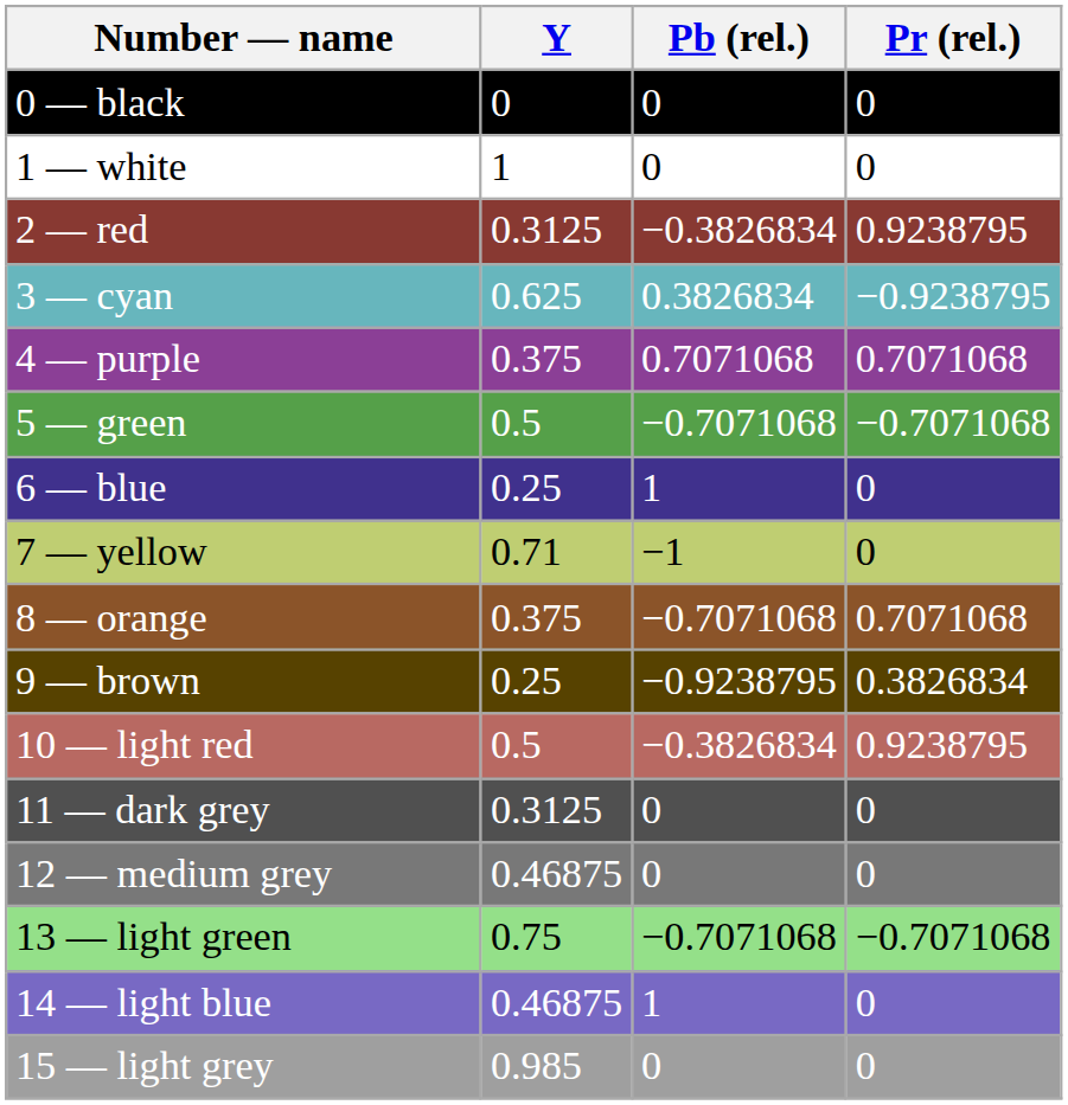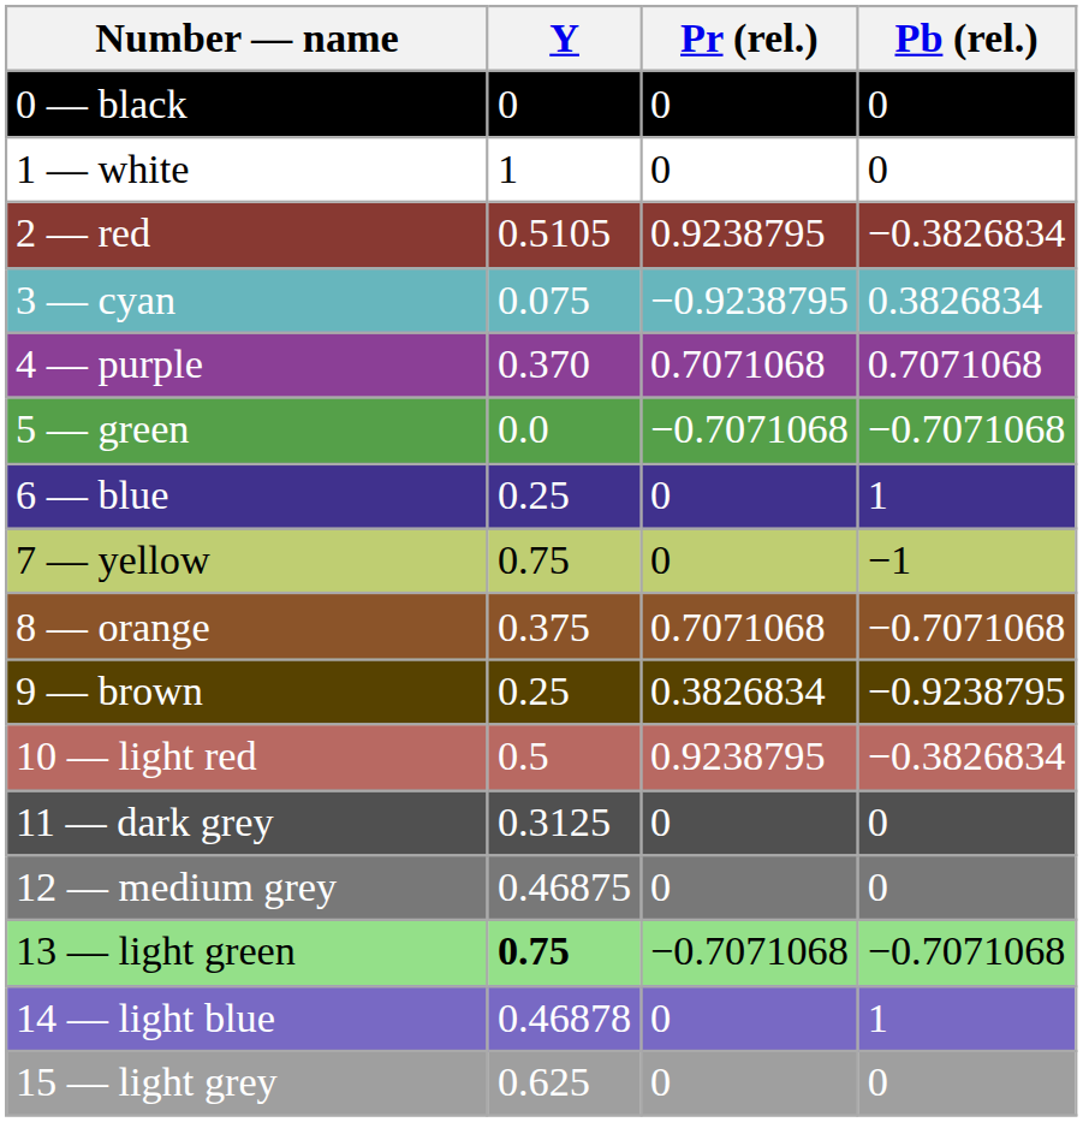 <table class="wikitable sortable" style="border-style: none;" border="1" cellpadding="5">
 <tr>
 <th style="width: 135pt;">Number — name</th>
 <th><a href='#'>Y</a></th>
+<th><a href='#'>Pr</a> (rel.)</th>
 <th><a href='#'>Pb</a> (rel.)</th>
-<th><a href='#'>Pr</a> (rel.)</th>
 </tr>
 <tr style="color: white; background: #000;">
 <td>0 — black</td>
 <td>0</td>
 <td>0</td>
 <td>0</td>
 </tr>
 <tr style="color: black; background: #fff;">
 <td>1 — white</td>
 <td>1</td>
 <td>0</td>
 <td>0</td>
 </tr>
 <tr style="color: white; background: #883932;">
 <td>2 — red</td>
-<td>0.3125</td>
+<td>0.5105</td>
+<td>0.9238795</td>
 <td>−0.3826834</td>
-<td>0.9238795</td>
 </tr>
 <tr style="color: white; background: #67b6bd;">
 <td>3 — cyan</td>
-<td>0.625</td>
+<td>0.075</td>
+<td>−0.9238795</td>
 <td>0.3826834</td>
-<td>−0.9238795</td>
 </tr>
 <tr style="color: white; background: #8b3f96;">
 <td>4 — purple</td>
-<td>0.375</td>
+<td>0.370</td>
 <td>0.7071068</td>
 <td>0.7071068</td>
 </tr>
 <tr style="color: white; background: #55a049;">
 <td>5 — green</td>
-<td>0.5</td>
+<td>0.0</td>
 <td>−0.7071068</td>
 <td>−0.7071068</td>
 </tr>
 <tr style="color: white; background: #40318d;">
 <td>6 — blue</td>
 <td>0.25</td>
+<td>0</td>
 <td>1</td>
-<td>0</td>
 </tr>
 <tr style="color: black; background: #bfce72;">
 <td>7 — yellow</td>
-<td>0.71</td>
+<td>0.75</td>
+<td>0</td>
 <td>−1</td>
-<td>0</td>
 </tr>
 <tr style="color: white; background: #8b5429;">
 <td>8 — orange</td>
 <td>0.375</td>
+<td>0.7071068</td>
 <td>−0.7071068</td>
-<td>0.7071068</td>
 </tr>
 <tr style="color: white; background: #574200;">
 <td>9 — brown</td>
 <td>0.25</td>
+<td>0.3826834</td>
 <td>−0.9238795</td>
-<td>0.3826834</td>
 </tr>
 <tr style="color: white; background: #b86962;">
 <td>10 — light red</td>
 <td>0.5</td>
+<td>0.9238795</td>
 <td>−0.3826834</td>
-<td>0.9238795</td>
 </tr>
 <tr style="color: white; background: #505050;">
 <td>11 — dark grey</td>
 <td>0.3125</td>
 <td>0</td>
 <td>0</td>
 </tr>
 <tr style="color: white; background: #787878;">
 <td>12 — medium grey</td>
 <td>0.46875</td>
 <td>0</td>
 <td>0</td>
 </tr>
 <tr style="color: black; background: #94e089;">
 <td>13 — light green</td>
-<td>0.75</td>
+<td><strong>0.75</strong></td>
 <td>−0.7071068</td>
 <td>−0.7071068</td>
 </tr>
 <tr style="color: white; background: #7869c4;">
 <td>14 — light blue</td>
-<td>0.46875</td>
+<td>0.46878</td>
+<td>0</td>
 <td>1</td>
-<td>0</td>
 </tr>
 <tr style="color: white; background: #9f9f9f;">
 <td>15 — light grey</td>
-<td>0.985</td>
+<td>0.625</td>
 <td>0</td>
 <td>0</td>
 </tr>
 </table>
